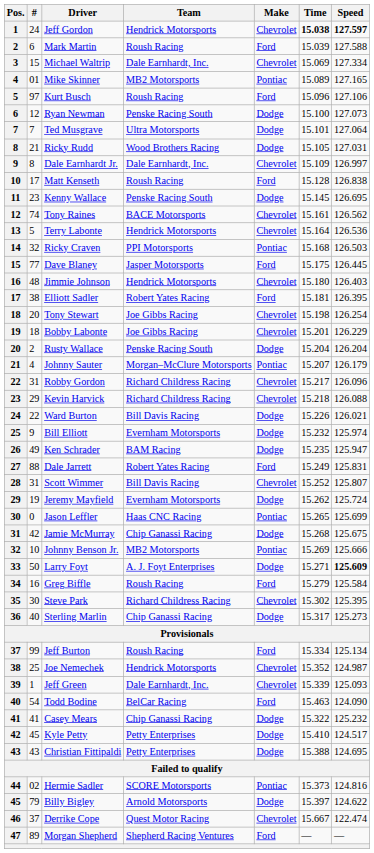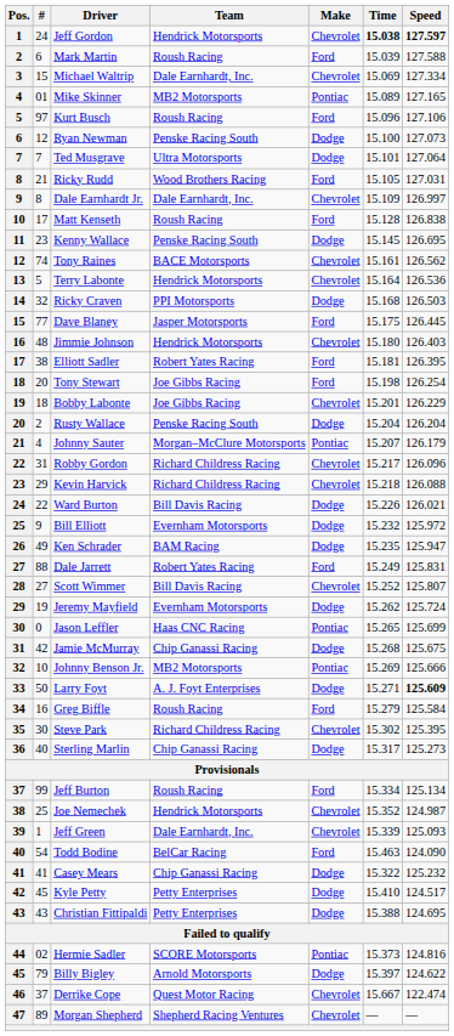 <table class="wikitable" style="font-size:95%">
 <tr>
 <th>Pos.</th>
 <th>#</th>
 <th>Driver</th>
 <th>Team</th>
 <th>Make</th>
 <th>Time</th>
 <th>Speed</th>
 </tr>
 <tr>
 <th>1</th>
 <td>24</td>
 <td><a href='#'>Jeff Gordon</a></td>
 <td><a href='#'>Hendrick Motorsports</a></td>
 <td><a href='#'>Chevrolet</a></td>
 <td><strong>15.038</strong></td>
 <td><strong>127.597</strong></td>
 </tr>
 <tr>
 <th>2</th>
 <td>6</td>
 <td><a href='#'>Mark Martin</a></td>
 <td><a href='#'>Roush Racing</a></td>
 <td><a href='#'>Ford</a></td>
 <td>15.039</td>
 <td>127.588</td>
 </tr>
 <tr>
 <th>3</th>
 <td>15</td>
 <td><a href='#'>Michael Waltrip</a></td>
 <td><a href='#'>Dale Earnhardt, Inc.</a></td>
 <td><a href='#'>Chevrolet</a></td>
 <td>15.069</td>
 <td>127.334</td>
 </tr>
 <tr>
 <th>4</th>
 <td>01</td>
 <td><a href='#'>Mike Skinner</a></td>
 <td><a href='#'>MB2 Motorsports</a></td>
 <td><a href='#'>Pontiac</a></td>
 <td>15.089</td>
 <td>127.165</td>
 </tr>
 <tr>
 <th>5</th>
 <td>97</td>
 <td><a href='#'>Kurt Busch</a></td>
 <td><a href='#'>Roush Racing</a></td>
 <td><a href='#'>Ford</a></td>
 <td>15.096</td>
 <td>127.106</td>
 </tr>
 <tr>
 <th>6</th>
 <td>12</td>
 <td><a href='#'>Ryan Newman</a></td>
 <td><a href='#'>Penske Racing South</a></td>
 <td><a href='#'>Dodge</a></td>
 <td>15.100</td>
 <td>127.073</td>
 </tr>
 <tr>
 <th>7</th>
 <td>7</td>
 <td><a href='#'>Ted Musgrave</a></td>
 <td><a href='#'>Ultra Motorsports</a></td>
 <td><a href='#'>Dodge</a></td>
 <td>15.101</td>
 <td>127.064</td>
 </tr>
 <tr>
 <th>8</th>
 <td>21</td>
 <td><a href='#'>Ricky Rudd</a></td>
 <td><a href='#'>Wood Brothers Racing</a></td>
-<td><a href='#'>Dodge</a></td>
+<td><a href='#'>Ford</a></td>
 <td>15.105</td>
 <td>127.031</td>
 </tr>
 <tr>
 <th>9</th>
 <td>8</td>
 <td><a href='#'>Dale Earnhardt Jr.</a></td>
 <td><a href='#'>Dale Earnhardt, Inc.</a></td>
 <td><a href='#'>Chevrolet</a></td>
 <td>15.109</td>
 <td>126.997</td>
 </tr>
 <tr>
 <th>10</th>
 <td>17</td>
 <td><a href='#'>Matt Kenseth</a></td>
 <td><a href='#'>Roush Racing</a></td>
 <td><a href='#'>Ford</a></td>
 <td>15.128</td>
 <td>126.838</td>
 </tr>
 <tr>
 <th>11</th>
 <td>23</td>
 <td><a href='#'>Kenny Wallace</a></td>
 <td><a href='#'>Penske Racing South</a></td>
 <td><a href='#'>Dodge</a></td>
 <td>15.145</td>
 <td>126.695</td>
 </tr>
 <tr>
 <th>12</th>
 <td>74</td>
 <td><a href='#'>Tony Raines</a></td>
 <td><a href='#'>BACE Motorsports</a></td>
 <td><a href='#'>Chevrolet</a></td>
 <td>15.161</td>
 <td>126.562</td>
 </tr>
 <tr>
 <th>13</th>
 <td>5</td>
 <td><a href='#'>Terry Labonte</a></td>
 <td><a href='#'>Hendrick Motorsports</a></td>
 <td><a href='#'>Chevrolet</a></td>
 <td>15.164</td>
 <td>126.536</td>
 </tr>
 <tr>
 <th>14</th>
 <td>32</td>
 <td><a href='#'>Ricky Craven</a></td>
 <td><a href='#'>PPI Motorsports</a></td>
-<td><a href='#'>Pontiac</a></td>
+<td><a href='#'>Dodge</a></td>
 <td>15.168</td>
 <td>126.503</td>
 </tr>
 <tr>
 <th>15</th>
 <td>77</td>
 <td><a href='#'>Dave Blaney</a></td>
 <td><a href='#'>Jasper Motorsports</a></td>
 <td><a href='#'>Ford</a></td>
 <td>15.175</td>
 <td>126.445</td>
 </tr>
 <tr>
 <th>16</th>
 <td>48</td>
 <td><a href='#'>Jimmie Johnson</a></td>
 <td><a href='#'>Hendrick Motorsports</a></td>
 <td><a href='#'>Chevrolet</a></td>
 <td>15.180</td>
 <td>126.403</td>
 </tr>
 <tr>
 <th>17</th>
 <td>38</td>
 <td><a href='#'>Elliott Sadler</a></td>
 <td><a href='#'>Robert Yates Racing</a></td>
 <td><a href='#'>Ford</a></td>
 <td>15.181</td>
 <td>126.395</td>
 </tr>
 <tr>
 <th>18</th>
 <td>20</td>
 <td><a href='#'>Tony Stewart</a></td>
 <td><a href='#'>Joe Gibbs Racing</a></td>
-<td><a href='#'>Chevrolet</a></td>
+<td><a href='#'>Ford</a></td>
 <td>15.198</td>
 <td>126.254</td>
 </tr>
 <tr>
 <th>19</th>
 <td>18</td>
 <td><a href='#'>Bobby Labonte</a></td>
 <td><a href='#'>Joe Gibbs Racing</a></td>
 <td><a href='#'>Chevrolet</a></td>
 <td>15.201</td>
 <td>126.229</td>
 </tr>
 <tr>
 <th>20</th>
 <td>2</td>
 <td><a href='#'>Rusty Wallace</a></td>
 <td><a href='#'>Penske Racing South</a></td>
 <td><a href='#'>Dodge</a></td>
 <td>15.204</td>
 <td>126.204</td>
 </tr>
 <tr>
 <th>21</th>
 <td>4</td>
 <td><a href='#'>Johnny Sauter</a></td>
 <td><a href='#'>Morgan–McClure Motorsports</a></td>
 <td><a href='#'>Pontiac</a></td>
 <td>15.207</td>
 <td>126.179</td>
 </tr>
 <tr>
 <th>22</th>
 <td>31</td>
 <td><a href='#'>Robby Gordon</a></td>
 <td><a href='#'>Richard Childress Racing</a></td>
 <td><a href='#'>Chevrolet</a></td>
 <td>15.217</td>
 <td>126.096</td>
 </tr>
 <tr>
 <th>23</th>
 <td>29</td>
 <td><a href='#'>Kevin Harvick</a></td>
 <td><a href='#'>Richard Childress Racing</a></td>
 <td><a href='#'>Chevrolet</a></td>
 <td>15.218</td>
 <td>126.088</td>
 </tr>
 <tr>
 <th>24</th>
 <td>22</td>
 <td><a href='#'>Ward Burton</a></td>
 <td><a href='#'>Bill Davis Racing</a></td>
 <td><a href='#'>Dodge</a></td>
 <td>15.226</td>
 <td>126.021</td>
 </tr>
 <tr>
 <th>25</th>
 <td>9</td>
 <td><a href='#'>Bill Elliott</a></td>
 <td><a href='#'>Evernham Motorsports</a></td>
 <td><a href='#'>Dodge</a></td>
 <td>15.232</td>
-<td>125.974</td>
+<td>125.972</td>
 </tr>
 <tr>
 <th>26</th>
 <td>49</td>
 <td><a href='#'>Ken Schrader</a></td>
 <td><a href='#'>BAM Racing</a></td>
 <td><a href='#'>Dodge</a></td>
 <td>15.235</td>
 <td>125.947</td>
 </tr>
 <tr>
 <th>27</th>
 <td>88</td>
 <td><a href='#'>Dale Jarrett</a></td>
 <td><a href='#'>Robert Yates Racing</a></td>
 <td><a href='#'>Ford</a></td>
 <td>15.249</td>
 <td>125.831</td>
 </tr>
 <tr>
 <th>28</th>
-<td>31</td>
+<td>27</td>
 <td><a href='#'>Scott Wimmer</a></td>
 <td><a href='#'>Bill Davis Racing</a></td>
 <td><a href='#'>Chevrolet</a></td>
 <td>15.252</td>
 <td>125.807</td>
 </tr>
 <tr>
 <th>29</th>
 <td>19</td>
 <td><a href='#'>Jeremy Mayfield</a></td>
 <td><a href='#'>Evernham Motorsports</a></td>
 <td><a href='#'>Dodge</a></td>
 <td>15.262</td>
 <td>125.724</td>
 </tr>
 <tr>
 <th>30</th>
 <td>0</td>
 <td><a href='#'>Jason Leffler</a></td>
 <td><a href='#'>Haas CNC Racing</a></td>
 <td><a href='#'>Pontiac</a></td>
 <td>15.265</td>
 <td>125.699</td>
 </tr>
 <tr>
 <th>31</th>
 <td>42</td>
 <td><a href='#'>Jamie McMurray</a></td>
 <td><a href='#'>Chip Ganassi Racing</a></td>
 <td><a href='#'>Dodge</a></td>
 <td>15.268</td>
 <td>125.675</td>
 </tr>
 <tr>
 <th>32</th>
 <td>10</td>
 <td><a href='#'>Johnny Benson Jr.</a></td>
 <td><a href='#'>MB2 Motorsports</a></td>
 <td><a href='#'>Pontiac</a></td>
 <td>15.269</td>
 <td>125.666</td>
 </tr>
 <tr>
 <th>33</th>
 <td>50</td>
 <td><a href='#'>Larry Foyt</a></td>
 <td><a href='#'>A. J. Foyt Enterprises</a></td>
 <td><a href='#'>Dodge</a></td>
 <td>15.271</td>
 <td><strong>125.609</strong></td>
 </tr>
 <tr>
 <th>34</th>
 <td>16</td>
 <td><a href='#'>Greg Biffle</a></td>
 <td><a href='#'>Roush Racing</a></td>
 <td><a href='#'>Ford</a></td>
 <td>15.279</td>
 <td>125.584</td>
 </tr>
 <tr>
 <th>35</th>
 <td>30</td>
 <td><a href='#'>Steve Park</a></td>
 <td><a href='#'>Richard Childress Racing</a></td>
 <td><a href='#'>Chevrolet</a></td>
 <td>15.302</td>
 <td>125.395</td>
 </tr>
 <tr>
 <th>36</th>
 <td>40</td>
 <td><a href='#'>Sterling Marlin</a></td>
 <td><a href='#'>Chip Ganassi Racing</a></td>
 <td><a href='#'>Dodge</a></td>
 <td>15.317</td>
 <td>125.273</td>
 </tr>
 <tr>
 <th colspan="7">Provisionals</th>
 </tr>
 <tr>
 <th>37</th>
 <td>99</td>
 <td><a href='#'>Jeff Burton</a></td>
 <td><a href='#'>Roush Racing</a></td>
 <td><a href='#'>Ford</a></td>
 <td>15.334</td>
 <td>125.134</td>
 </tr>
 <tr>
 <th>38</th>
 <td>25</td>
 <td><a href='#'>Joe Nemechek</a></td>
 <td><a href='#'>Hendrick Motorsports</a></td>
 <td><a href='#'>Chevrolet</a></td>
 <td>15.352</td>
 <td>124.987</td>
 </tr>
 <tr>
 <th>39</th>
 <td>1</td>
 <td><a href='#'>Jeff Green</a></td>
 <td><a href='#'>Dale Earnhardt, Inc.</a></td>
 <td><a href='#'>Chevrolet</a></td>
 <td>15.339</td>
 <td>125.093</td>
 </tr>
 <tr>
 <th>40</th>
 <td>54</td>
 <td><a href='#'>Todd Bodine</a></td>
 <td><a href='#'>BelCar Racing</a></td>
 <td><a href='#'>Ford</a></td>
 <td>15.463</td>
 <td>124.090</td>
 </tr>
 <tr>
 <th>41</th>
 <td>41</td>
 <td><a href='#'>Casey Mears</a></td>
 <td><a href='#'>Chip Ganassi Racing</a></td>
 <td><a href='#'>Dodge</a></td>
 <td>15.322</td>
 <td>125.232</td>
 </tr>
 <tr>
 <th>42</th>
 <td>45</td>
 <td><a href='#'>Kyle Petty</a></td>
 <td><a href='#'>Petty Enterprises</a></td>
 <td><a href='#'>Dodge</a></td>
 <td>15.410</td>
 <td>124.517</td>
 </tr>
 <tr>
 <th>43</th>
 <td>43</td>
 <td><a href='#'>Christian Fittipaldi</a></td>
 <td><a href='#'>Petty Enterprises</a></td>
 <td><a href='#'>Dodge</a></td>
 <td>15.388</td>
 <td>124.695</td>
 </tr>
 <tr>
 <th colspan="7">Failed to qualify</th>
 </tr>
 <tr>
 <th>44</th>
 <td>02</td>
 <td><a href='#'>Hermie Sadler</a></td>
 <td><a href='#'>SCORE Motorsports</a></td>
 <td><a href='#'>Pontiac</a></td>
 <td>15.373</td>
 <td>124.816</td>
 </tr>
 <tr>
 <th>45</th>
 <td>79</td>
 <td><a href='#'>Billy Bigley</a></td>
 <td><a href='#'>Arnold Motorsports</a></td>
 <td><a href='#'>Dodge</a></td>
 <td>15.397</td>
 <td>124.622</td>
 </tr>
 <tr>
 <th>46</th>
 <td>37</td>
 <td><a href='#'>Derrike Cope</a></td>
 <td><a href='#'>Quest Motor Racing</a></td>
 <td><a href='#'>Chevrolet</a></td>
 <td>15.667</td>
 <td>122.474</td>
 </tr>
 <tr>
 <th>47</th>
 <td>89</td>
 <td><a href='#'>Morgan Shepherd</a></td>
 <td><a href='#'>Shepherd Racing Ventures</a></td>
-<td><a href='#'>Ford</a></td>
+<td><a href='#'>Chevrolet</a></td>
 <td>—</td>
 <td>—</td>
 </tr>
 <tr>
 <th colspan="7"></th>
 </tr>
 </table>
